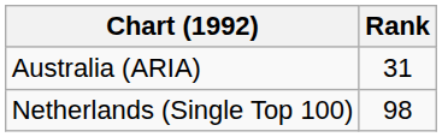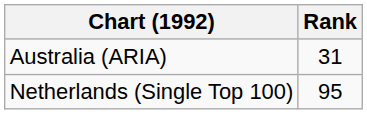 <table class="wikitable sortable">
 <tr>
 <th>Chart (1992)</th>
 <th>Rank</th>
 </tr>
 <tr>
 <td>Australia (ARIA)</td>
 <td align="center">31</td>
 </tr>
 <tr>
 <td>Netherlands (Single Top 100)</td>
-<td align="center">98</td>
+<td align="center">95</td>
 </tr>
 </table>
